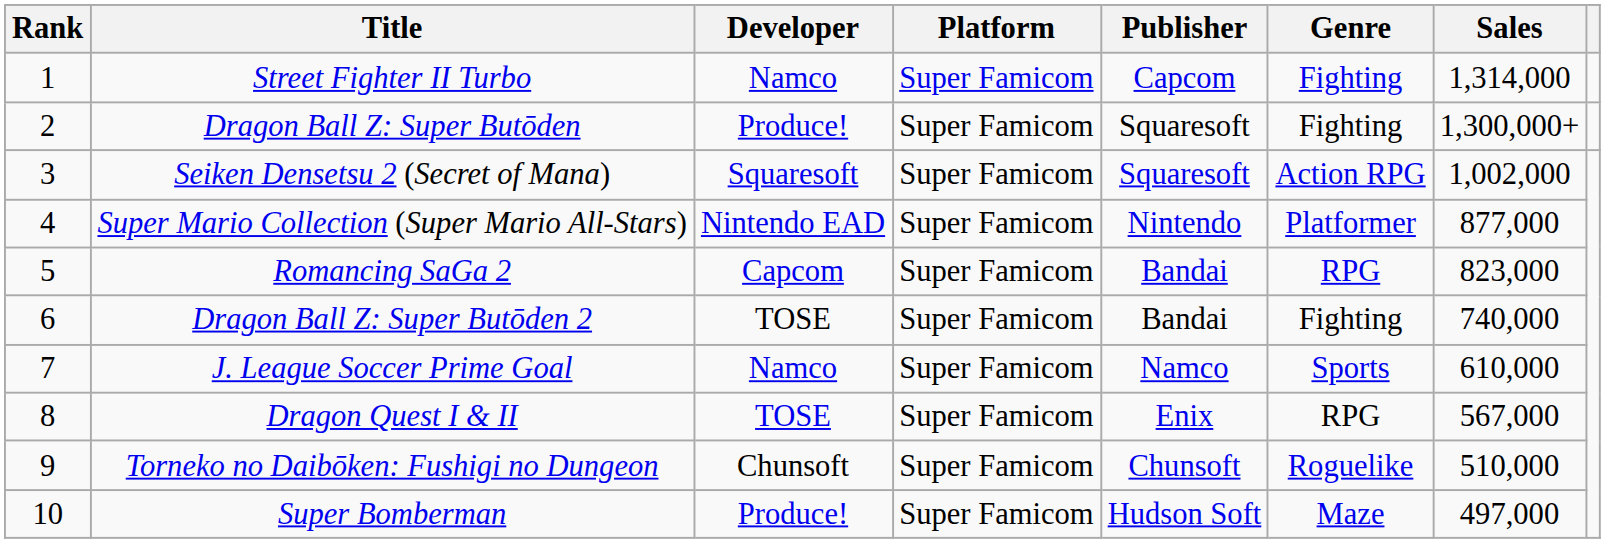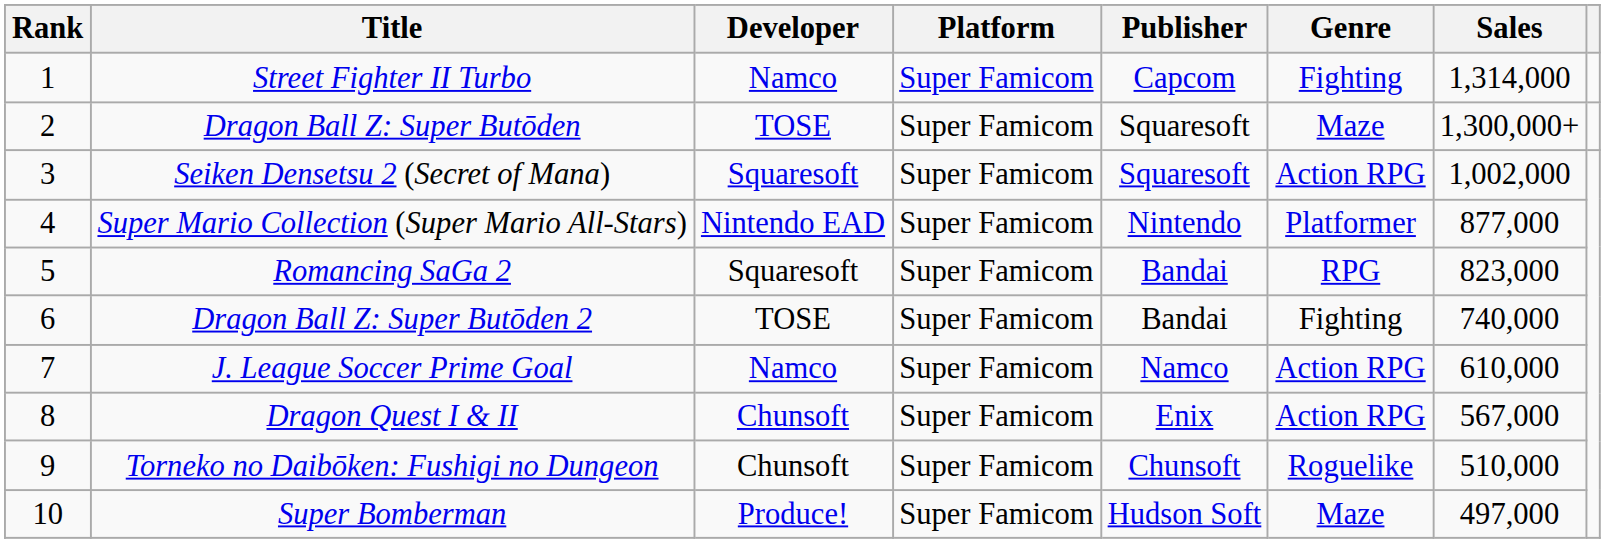 <table class="wikitable sortable" style="text-align:center">
 <tr>
 <th>Rank</th>
 <th>Title</th>
 <th>Developer</th>
 <th>Platform</th>
 <th>Publisher</th>
 <th>Genre</th>
 <th>Sales</th>
 <th class="unsortable"></th>
 </tr>
 <tr>
 <td>1</td>
 <td><em><a href='#'>Street Fighter II Turbo</a></em></td>
 <td><a href='#'>Namco</a></td>
 <td><a href='#'>Super Famicom</a></td>
 <td><a href='#'>Capcom</a></td>
 <td><a href='#'>Fighting</a></td>
 <td>1,314,000</td>
 <td></td>
 </tr>
 <tr>
 <td>2</td>
 <td><em><a href='#'>Dragon Ball Z: Super Butōden</a></em></td>
-<td><a href='#'>Produce!</a></td>
+<td><a href='#'>TOSE</a></td>
 <td>Super Famicom</td>
 <td>Squaresoft</td>
-<td>Fighting</td>
+<td><a href='#'>Maze</a></td>
 <td>1,300,000+</td>
 <td></td>
 </tr>
 <tr>
 <td>3</td>
 <td><em><a href='#'>Seiken Densetsu 2</a></em> (<em>Secret of Mana</em>)</td>
 <td><a href='#'>Squaresoft</a></td>
 <td>Super Famicom</td>
 <td><a href='#'>Squaresoft</a></td>
 <td><a href='#'>Action RPG</a></td>
 <td>1,002,000</td>
 <td rowspan="8"></td>
 </tr>
 <tr>
 <td>4</td>
 <td><em><a href='#'>Super Mario Collection</a></em> (<em>Super Mario All-Stars</em>)</td>
 <td><a href='#'>Nintendo EAD</a></td>
 <td>Super Famicom</td>
 <td><a href='#'>Nintendo</a></td>
 <td><a href='#'>Platformer</a></td>
 <td>877,000</td>
 </tr>
 <tr>
 <td>5</td>
 <td><em><a href='#'>Romancing SaGa 2</a></em></td>
-<td><a href='#'>Capcom</a></td>
+<td>Squaresoft</td>
 <td>Super Famicom</td>
 <td><a href='#'>Bandai</a></td>
 <td><a href='#'>RPG</a></td>
 <td>823,000</td>
 </tr>
 <tr>
 <td>6</td>
 <td><em><a href='#'>Dragon Ball Z: Super Butōden 2</a></em></td>
 <td>TOSE</td>
 <td>Super Famicom</td>
 <td>Bandai</td>
 <td>Fighting</td>
 <td>740,000</td>
 </tr>
 <tr>
 <td>7</td>
 <td><em><a href='#'>J. League Soccer Prime Goal</a></em></td>
 <td><a href='#'>Namco</a></td>
 <td>Super Famicom</td>
 <td><a href='#'>Namco</a></td>
-<td><a href='#'>Sports</a></td>
+<td><a href='#'>Action RPG</a></td>
 <td>610,000</td>
 </tr>
 <tr>
 <td>8</td>
 <td><em><a href='#'>Dragon Quest I & II</a></em></td>
-<td><a href='#'>TOSE</a></td>
+<td><a href='#'>Chunsoft</a></td>
 <td>Super Famicom</td>
 <td><a href='#'>Enix</a></td>
-<td>RPG</td>
+<td><a href='#'>Action RPG</a></td>
 <td>567,000</td>
 </tr>
 <tr>
 <td>9</td>
 <td><em><a href='#'>Torneko no Daibōken: Fushigi no Dungeon</a></em></td>
 <td>Chunsoft</td>
 <td>Super Famicom</td>
 <td><a href='#'>Chunsoft</a></td>
 <td><a href='#'>Roguelike</a></td>
 <td>510,000</td>
 </tr>
 <tr>
 <td>10</td>
 <td><em><a href='#'>Super Bomberman</a></em></td>
 <td><a href='#'>Produce!</a></td>
 <td>Super Famicom</td>
 <td><a href='#'>Hudson Soft</a></td>
 <td><a href='#'>Maze</a></td>
 <td>497,000</td>
 </tr>
 </table>
